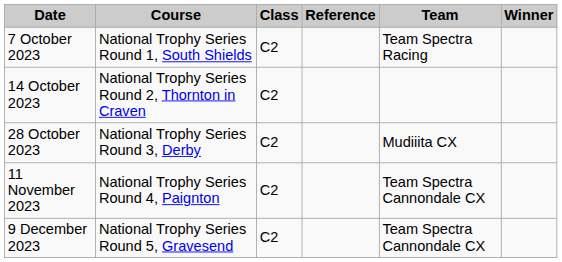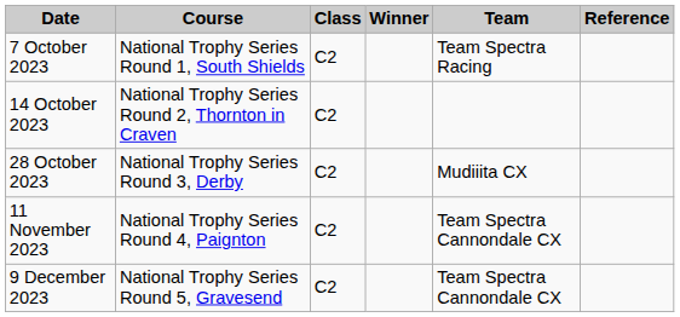 <table class="wikitable sortable alternance ">
 <tr>
 <th scope="col" style="background-color:#CCCCCC;">Date</th>
 <th scope="col" style="background-color:#CCCCCC;">Course</th>
 <th scope="col" style="background-color:#CCCCCC;">Class</th>
+<th scope="col" style="background-color:#CCCCCC;">Winner</th>
+<th scope="col" style="background-color:#CCCCCC;">Team</th>
 <th scope="col" style="background-color:#CCCCCC;">Reference</th>
-<th scope="col" style="background-color:#CCCCCC;">Team</th>
-<th scope="col" style="background-color:#CCCCCC;">Winner</th>
 </tr>
 <tr>
 <td>7 October 2023</td>
 <td> National Trophy Series Round 1, <a href='#'>South Shields</a></td>
 <td>C2</td>
 <td></td>
 <td>Team Spectra Racing</td>
 <td></td>
 </tr>
 <tr>
 <td>14 October 2023</td>
 <td> National Trophy Series Round 2, <a href='#'>Thornton in Craven</a></td>
 <td>C2</td>
 <td></td>
 <td></td>
 <td></td>
 </tr>
 <tr>
 <td>28 October 2023</td>
 <td> National Trophy Series Round 3, <a href='#'>Derby</a></td>
 <td>C2</td>
 <td></td>
 <td>Mudiiita CX</td>
 <td></td>
 </tr>
 <tr>
 <td>11 November 2023</td>
 <td> National Trophy Series Round 4, <a href='#'>Paignton</a></td>
 <td>C2</td>
 <td></td>
 <td>Team Spectra Cannondale CX</td>
 <td></td>
 </tr>
 <tr>
 <td>9 December 2023</td>
 <td> National Trophy Series Round 5, <a href='#'>Gravesend</a></td>
 <td>C2</td>
 <td></td>
 <td>Team Spectra Cannondale CX</td>
 <td></td>
 </tr>
 </table>
